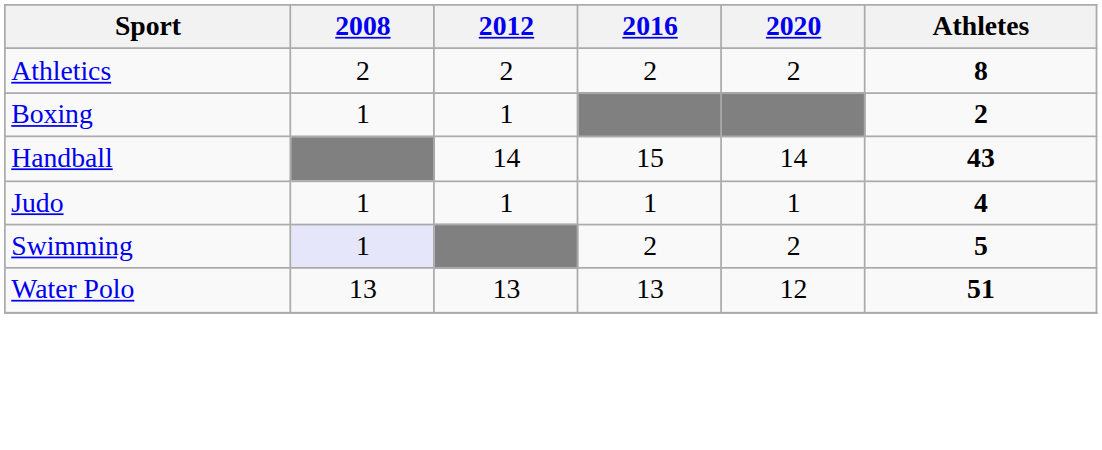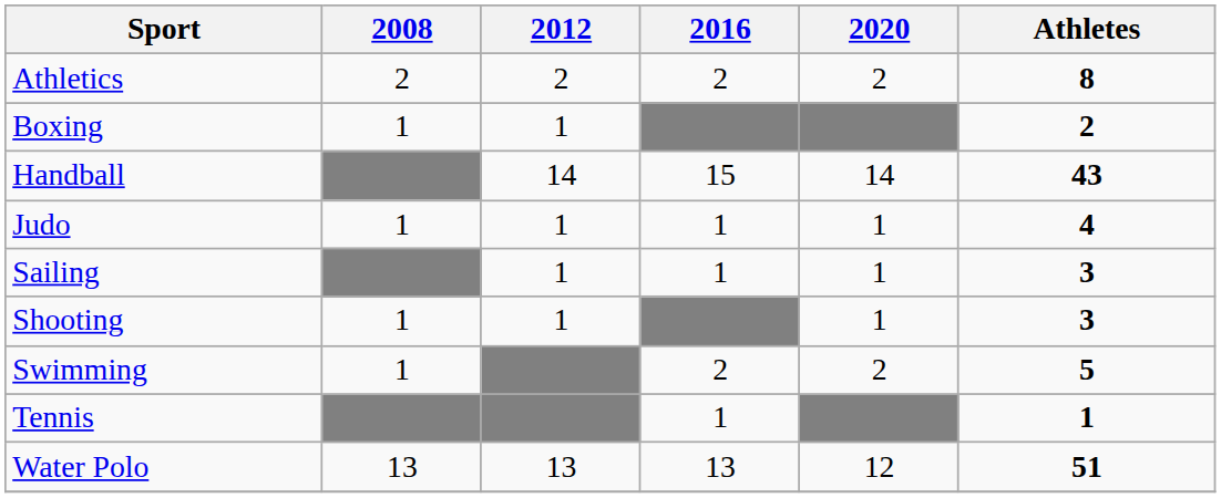 <table class="wikitable" width=50%>
 <tr>
 <th>Sport</th>
 <th><a href='#'>2008</a></th>
 <th><a href='#'>2012</a></th>
 <th><a href='#'>2016</a></th>
 <th><a href='#'>2020</a></th>
 <th>Athletes</th>
 </tr>
 <tr>
 <td><a href='#'>Athletics</a></td>
 <td align=center>2</td>
 <td align=center>2</td>
 <td align=center>2</td>
 <td align=center>2</td>
 <td align=center><strong>8</strong></td>
 </tr>
 <tr>
 <td><a href='#'>Boxing</a></td>
 <td align=center>1</td>
 <td align=center>1</td>
 <td bgcolor=grey><strong> </strong></td>
 <td bgcolor=grey></td>
 <td align=center><strong>2</strong></td>
 </tr>
 <tr>
 <td><a href='#'>Handball</a></td>
 <td bgcolor=grey></td>
 <td align=center>14</td>
 <td align=center>15</td>
 <td align=center>14</td>
 <td align=center><strong>43</strong></td>
 </tr>
 <tr>
 <td><a href='#'>Judo</a></td>
 <td align=center>1</td>
 <td align=center>1</td>
 <td align=center>1</td>
 <td align=center>1</td>
 <td align=center><strong>4</strong></td>
 </tr>
 <tr>
+<td><a href='#'>Sailing</a></td>
+<td bgcolor=grey></td>
+<td align=center>1</td>
+<td align=center>1</td>
+<td align=center>1</td>
+<td align=center><strong>3</strong></td>
+</tr>
+<tr>
+<td><a href='#'>Shooting</a></td>
+<td align=center>1</td>
+<td align=center>1</td>
+<td bgcolor=grey><strong> </strong></td>
+<td align=center>1</td>
+<td align=center><strong>3</strong></td>
+</tr>
+<tr>
 <td><a href='#'>Swimming</a></td>
-<td align=center style="background: lavender;">1</td>
+<td align=center>1</td>
 <td bgcolor=grey></td>
 <td align=center>2</td>
 <td align=center>2</td>
 <td align=center><strong>5</strong></td>
+</tr>
+<tr>
+<td><a href='#'>Tennis</a></td>
+<td bgcolor=grey></td>
+<td bgcolor=grey></td>
+<td align=center>1</td>
+<td bgcolor=grey></td>
+<td align=center><strong>1</strong></td>
 </tr>
 <tr>
 <td><a href='#'>Water Polo</a></td>
 <td align=center>13</td>
 <td align=center>13</td>
 <td align=center>13</td>
 <td align=center>12</td>
 <td align=center><strong>51</strong></td>
 </tr>
 <tr>
 </tr>
 </table>
